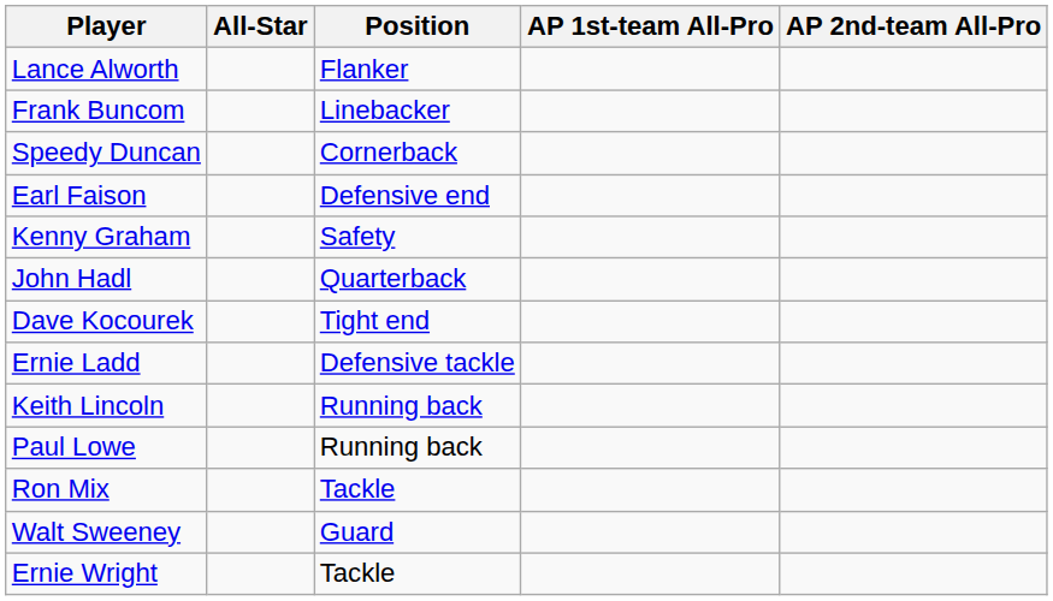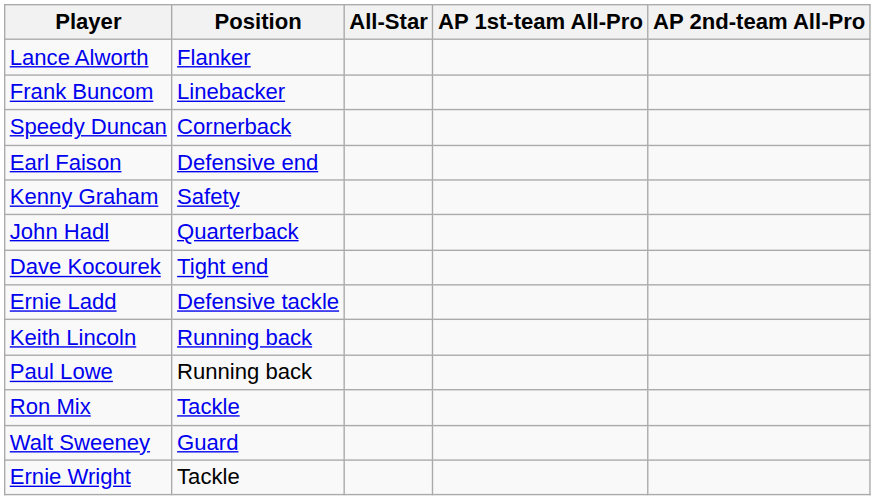 <table class="wikitable">
 <tr>
 <th>Player</th>
+<th>Position</th>
 <th>All-Star</th>
-<th>Position</th>
 <th>AP 1st-team All-Pro</th>
 <th>AP 2nd-team All-Pro</th>
 </tr>
 <tr>
 <td><a href='#'>Lance Alworth</a></td>
+<td><a href='#'>Flanker</a></td>
 <td></td>
-<td><a href='#'>Flanker</a></td>
 <td></td>
 <td></td>
 </tr>
 <tr>
 <td><a href='#'>Frank Buncom</a></td>
+<td><a href='#'>Linebacker</a></td>
 <td></td>
-<td><a href='#'>Linebacker</a></td>
 <td></td>
 <td></td>
 </tr>
 <tr>
 <td><a href='#'>Speedy Duncan</a></td>
+<td><a href='#'>Cornerback</a></td>
 <td></td>
-<td><a href='#'>Cornerback</a></td>
 <td></td>
 <td></td>
 </tr>
 <tr>
 <td><a href='#'>Earl Faison</a></td>
+<td><a href='#'>Defensive end</a></td>
 <td></td>
-<td><a href='#'>Defensive end</a></td>
 <td></td>
 <td></td>
 </tr>
 <tr>
 <td><a href='#'>Kenny Graham</a></td>
+<td><a href='#'>Safety</a></td>
 <td></td>
-<td><a href='#'>Safety</a></td>
 <td></td>
 <td></td>
 </tr>
 <tr>
 <td><a href='#'>John Hadl</a></td>
+<td><a href='#'>Quarterback</a></td>
 <td></td>
-<td><a href='#'>Quarterback</a></td>
 <td></td>
 <td></td>
 </tr>
 <tr>
 <td><a href='#'>Dave Kocourek</a></td>
+<td><a href='#'>Tight end</a></td>
 <td></td>
-<td><a href='#'>Tight end</a></td>
 <td></td>
 <td></td>
 </tr>
 <tr>
 <td><a href='#'>Ernie Ladd</a></td>
+<td><a href='#'>Defensive tackle</a></td>
 <td></td>
-<td><a href='#'>Defensive tackle</a></td>
 <td></td>
 <td></td>
 </tr>
 <tr>
 <td><a href='#'>Keith Lincoln</a></td>
+<td><a href='#'>Running back</a></td>
 <td></td>
-<td><a href='#'>Running back</a></td>
 <td></td>
 <td></td>
 </tr>
 <tr>
 <td><a href='#'>Paul Lowe</a></td>
+<td>Running back</td>
 <td></td>
-<td>Running back</td>
 <td></td>
 <td></td>
 </tr>
 <tr>
 <td><a href='#'>Ron Mix</a></td>
+<td><a href='#'>Tackle</a></td>
 <td></td>
-<td><a href='#'>Tackle</a></td>
 <td></td>
 <td></td>
 </tr>
 <tr>
 <td><a href='#'>Walt Sweeney</a></td>
+<td><a href='#'>Guard</a></td>
 <td></td>
-<td><a href='#'>Guard</a></td>
 <td></td>
 <td></td>
 </tr>
 <tr>
 <td><a href='#'>Ernie Wright</a></td>
+<td>Tackle</td>
 <td></td>
-<td>Tackle</td>
 <td></td>
 <td></td>
 </tr>
 </table>
